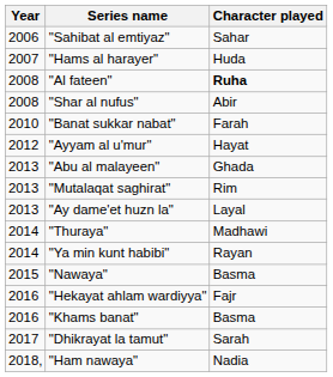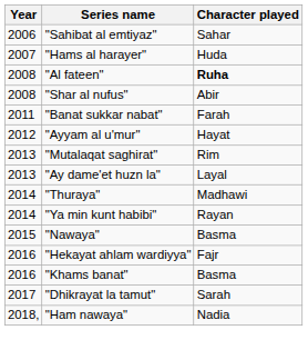 <table class="wikitable">
 <tr>
 <th>Year</th>
 <th>Series name</th>
 <th>Character played</th>
 </tr>
 <tr>
 <td>2006</td>
 <td>"Sahibat al emtiyaz"</td>
 <td>Sahar</td>
 </tr>
 <tr>
 <td>2007</td>
 <td>"Hams al harayer"</td>
 <td>Huda</td>
 </tr>
 <tr>
 <td>2008</td>
 <td>"Al fateen"</td>
 <td><strong>Ruha</strong></td>
 </tr>
 <tr>
 <td>2008</td>
 <td>"Shar al nufus"</td>
 <td>Abir</td>
 </tr>
 <tr>
-<td>2010</td>
+<td>2011</td>
 <td>"Banat sukkar nabat"</td>
 <td>Farah</td>
 </tr>
 <tr>
 <td>2012</td>
 <td>"Ayyam al u'mur"</td>
 <td>Hayat</td>
-</tr>
-<tr>
-<td>2013</td>
-<td>"Abu al malayeen"</td>
-<td>Ghada</td>
 </tr>
 <tr>
 <td>2013</td>
 <td>"Mutalaqat saghirat"</td>
 <td>Rim</td>
 </tr>
 <tr>
 <td>2013</td>
 <td>"Ay dame'et huzn la"</td>
 <td>Layal</td>
 </tr>
 <tr>
 <td>2014</td>
 <td>"Thuraya"</td>
 <td>Madhawi</td>
 </tr>
 <tr>
 <td>2014</td>
 <td>"Ya min kunt habibi"</td>
 <td>Rayan</td>
 </tr>
 <tr>
 <td>2015</td>
 <td>"Nawaya"</td>
 <td>Basma</td>
 </tr>
 <tr>
 <td>2016</td>
 <td>"Hekayat ahlam wardiyya"</td>
 <td>Fajr</td>
 </tr>
 <tr>
 <td>2016</td>
 <td>"Khams banat"</td>
 <td>Basma</td>
 </tr>
 <tr>
 <td>2017</td>
 <td>"Dhikrayat la tamut"</td>
 <td>Sarah</td>
 </tr>
 <tr>
 <td>2018,</td>
 <td>"Ham nawaya"</td>
 <td>Nadia</td>
 </tr>
 </table>
